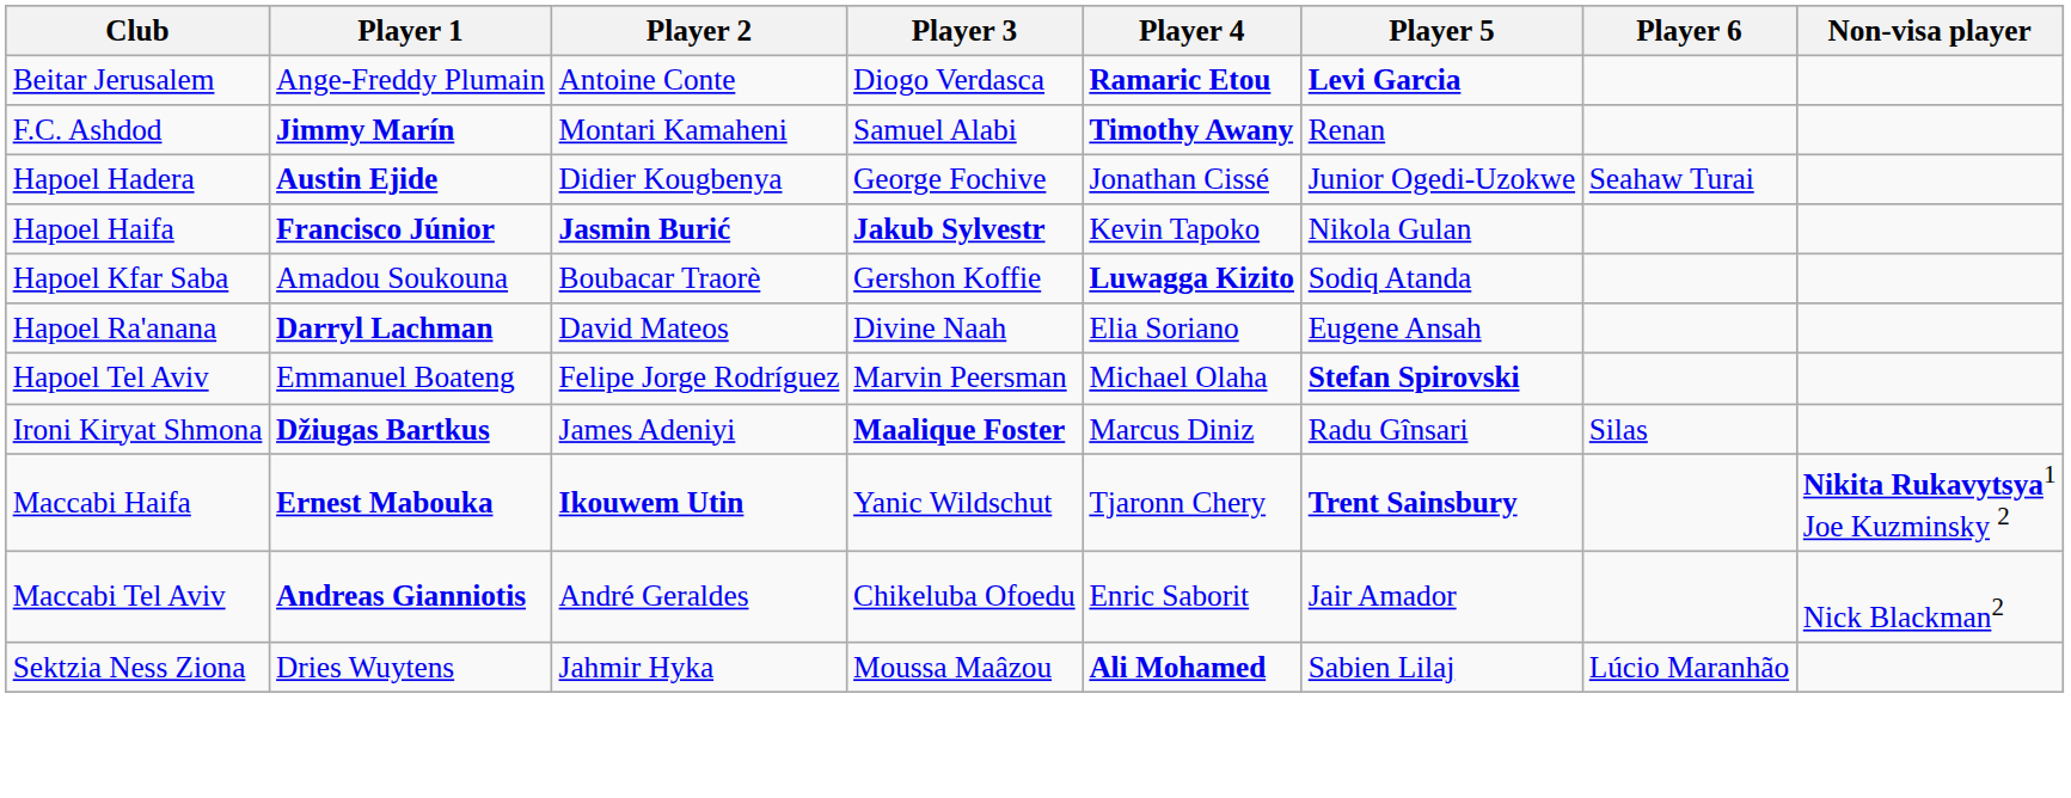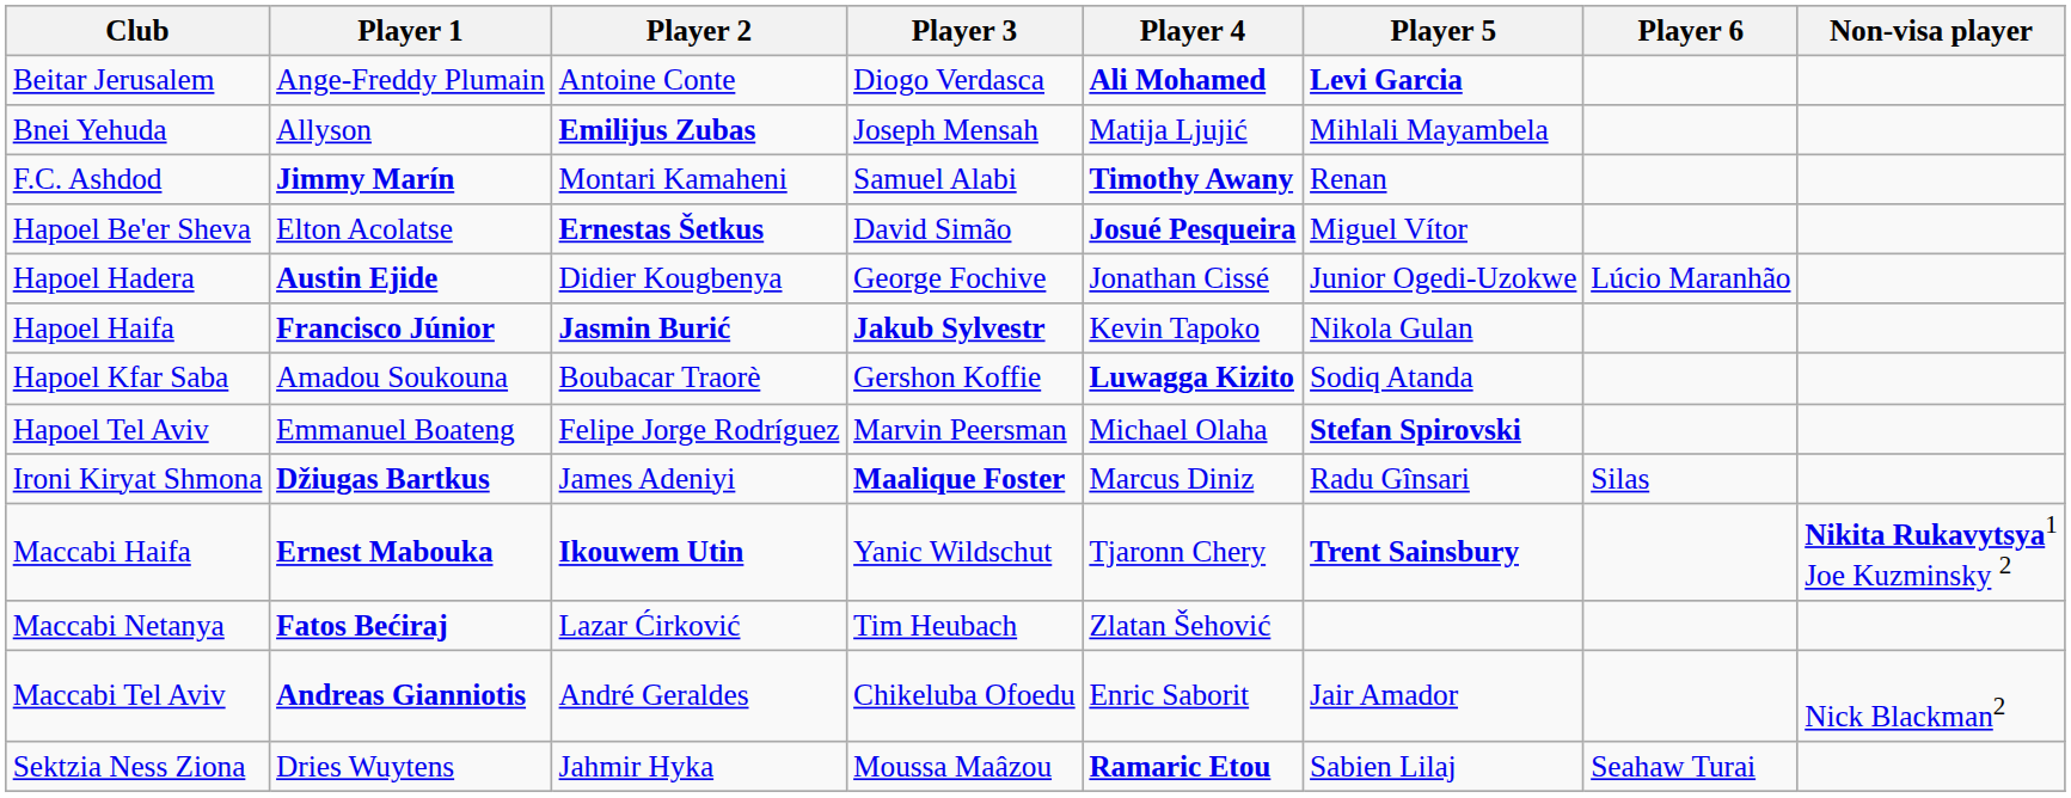 <table class="wikitable" style="font-size:95%;">
 <tr>
 <th>Club</th>
 <th>Player 1</th>
 <th>Player 2</th>
 <th>Player 3</th>
 <th>Player 4</th>
 <th>Player 5</th>
 <th>Player 6</th>
 <th>Non-visa player</th>
 </tr>
 <tr>
 <td><a href='#'>Beitar Jerusalem</a></td>
 <td> <a href='#'>Ange-Freddy Plumain</a></td>
 <td> <a href='#'>Antoine Conte</a></td>
 <td> <a href='#'>Diogo Verdasca</a></td>
-<td> <strong><a href='#'>Ramaric Etou</a></strong></td>
+<td> <strong><a href='#'>Ali Mohamed</a></strong></td>
 <td> <strong><a href='#'>Levi Garcia</a></strong></td>
+<td></td>
+<td></td>
+</tr>
+<tr>
+<td><a href='#'>Bnei Yehuda</a></td>
+<td> <a href='#'>Allyson</a></td>
+<td> <strong><a href='#'>Emilijus Zubas</a></strong></td>
+<td> <a href='#'>Joseph Mensah</a></td>
+<td> <a href='#'>Matija Ljujić</a></td>
+<td> <a href='#'>Mihlali Mayambela</a></td>
 <td></td>
 <td></td>
 </tr>
 <tr>
 <td><a href='#'>F.C. Ashdod</a></td>
 <td> <strong><a href='#'>Jimmy Marín</a></strong></td>
 <td> <a href='#'>Montari Kamaheni</a></td>
 <td> <a href='#'>Samuel Alabi</a></td>
 <td> <strong><a href='#'>Timothy Awany</a></strong></td>
 <td> <a href='#'>Renan</a></td>
 <td></td>
 <td></td>
 </tr>
 <tr>
+<td><a href='#'>Hapoel Be'er Sheva</a></td>
+<td> <a href='#'>Elton Acolatse</a></td>
+<td> <strong><a href='#'>Ernestas Šetkus</a></strong></td>
+<td> <a href='#'>David Simão</a></td>
+<td> <strong><a href='#'>Josué Pesqueira</a></strong></td>
+<td> <a href='#'>Miguel Vítor</a></td>
+<td></td>
+<td></td>
+</tr>
+<tr>
 <td><a href='#'>Hapoel Hadera</a></td>
 <td> <strong><a href='#'>Austin Ejide</a></strong></td>
 <td> <a href='#'>Didier Kougbenya</a></td>
 <td> <a href='#'>George Fochive</a></td>
 <td> <a href='#'>Jonathan Cissé</a></td>
 <td> <a href='#'>Junior Ogedi-Uzokwe</a></td>
-<td> <a href='#'>Seahaw Turai</a></td>
+<td> <a href='#'>Lúcio Maranhão</a></td>
 <td></td>
 </tr>
 <tr>
 <td><a href='#'>Hapoel Haifa</a></td>
 <td> <strong><a href='#'>Francisco Júnior</a></strong></td>
 <td> <strong><a href='#'>Jasmin Burić</a></strong></td>
 <td> <strong><a href='#'>Jakub Sylvestr</a></strong></td>
 <td> <a href='#'>Kevin Tapoko</a></td>
 <td> <a href='#'>Nikola Gulan</a></td>
 <td></td>
 <td></td>
 </tr>
 <tr>
 <td><a href='#'>Hapoel Kfar Saba</a></td>
 <td> <a href='#'>Amadou Soukouna</a></td>
 <td> <a href='#'>Boubacar Traorè</a></td>
 <td> <a href='#'>Gershon Koffie</a></td>
 <td> <strong><a href='#'>Luwagga Kizito</a></strong></td>
 <td> <a href='#'>Sodiq Atanda</a></td>
-<td></td>
-<td></td>
-</tr>
-<tr>
-<td><a href='#'>Hapoel Ra'anana</a></td>
-<td> <strong><a href='#'>Darryl Lachman</a></strong></td>
-<td> <a href='#'>David Mateos</a></td>
-<td> <a href='#'>Divine Naah</a></td>
-<td> <a href='#'>Elia Soriano</a></td>
-<td> <a href='#'>Eugene Ansah</a></td>
 <td></td>
 <td></td>
 </tr>
 <tr>
 <td><a href='#'>Hapoel Tel Aviv</a></td>
 <td> <a href='#'>Emmanuel Boateng</a></td>
 <td> <a href='#'>Felipe Jorge Rodríguez</a></td>
 <td> <a href='#'>Marvin Peersman</a></td>
 <td> <a href='#'>Michael Olaha</a></td>
 <td> <strong><a href='#'>Stefan Spirovski</a></strong></td>
 <td></td>
 <td></td>
 </tr>
 <tr>
 <td><a href='#'>Ironi Kiryat Shmona</a></td>
 <td> <strong><a href='#'>Džiugas Bartkus</a></strong></td>
 <td> <a href='#'>James Adeniyi</a></td>
 <td> <strong><a href='#'>Maalique Foster</a></strong></td>
 <td> <a href='#'>Marcus Diniz</a></td>
 <td> <a href='#'>Radu Gînsari</a></td>
 <td> <a href='#'>Silas</a></td>
 <td></td>
 </tr>
 <tr>
 <td><a href='#'>Maccabi Haifa</a></td>
 <td> <strong><a href='#'>Ernest Mabouka</a></strong></td>
 <td> <strong><a href='#'>Ikouwem Utin</a></strong></td>
 <td> <a href='#'>Yanic Wildschut</a></td>
 <td> <a href='#'>Tjaronn Chery</a></td>
 <td> <strong><a href='#'>Trent Sainsbury</a></strong></td>
 <td></td>
 <td> <strong><a href='#'>Nikita Rukavytsya</a></strong><sup>1</sup> <br> <a href='#'>Joe Kuzminsky</a> <sup>2</sup></td>
 </tr>
 <tr>
+<td><a href='#'>Maccabi Netanya</a></td>
+<td> <strong><a href='#'>Fatos Bećiraj</a></strong></td>
+<td> <a href='#'>Lazar Ćirković</a></td>
+<td> <a href='#'>Tim Heubach</a></td>
+<td> <a href='#'>Zlatan Šehović</a></td>
+<td></td>
+<td></td>
+<td></td>
+</tr>
+<tr>
 <td><a href='#'>Maccabi Tel Aviv</a></td>
 <td> <strong><a href='#'>Andreas Gianniotis</a></strong></td>
 <td> <a href='#'>André Geraldes</a></td>
 <td> <a href='#'>Chikeluba Ofoedu</a></td>
 <td> <a href='#'>Enric Saborit</a></td>
 <td> <a href='#'>Jair Amador</a></td>
 <td></td>
 <td><br> <a href='#'>Nick Blackman</a><sup>2</sup></td>
 </tr>
 <tr>
 <td><a href='#'>Sektzia Ness Ziona</a></td>
 <td> <a href='#'>Dries Wuytens</a></td>
 <td> <a href='#'>Jahmir Hyka</a></td>
 <td> <a href='#'>Moussa Maâzou</a></td>
-<td> <strong><a href='#'>Ali Mohamed</a></strong></td>
+<td> <strong><a href='#'>Ramaric Etou</a></strong></td>
 <td> <a href='#'>Sabien Lilaj</a></td>
-<td> <a href='#'>Lúcio Maranhão</a></td>
+<td> <a href='#'>Seahaw Turai</a></td>
 <td></td>
 </tr>
 </table>
